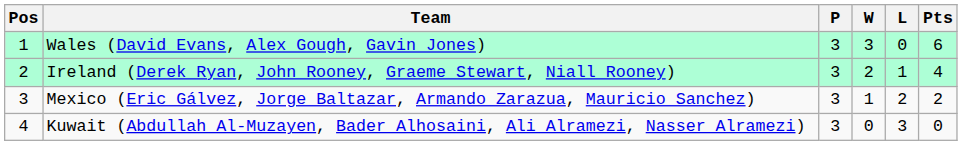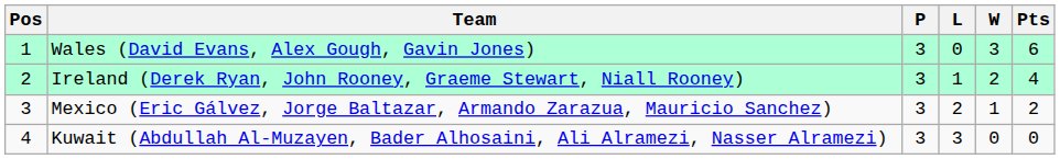 <table class="wikitable" style="font-size: 100%; text-align:center;">
 <tr>
 <th width=20>Pos</th>
 <th width=600>Team</th>
 <th width=20>P</th>
+<th width=20>L</th>
 <th width=20>W</th>
-<th width=20>L</th>
 <th width=20>Pts</th>
 </tr>
 <tr style="background: #ADFFD6;">
 <td>1</td>
 <td align="left"> Wales (<a href='#'>David Evans</a>, <a href='#'>Alex Gough</a>, <a href='#'>Gavin Jones</a>)</td>
 <td>3</td>
+<td>0</td>
 <td>3</td>
-<td>0</td>
 <td>6</td>
 </tr>
 <tr style="background: #ADFFD6;">
 <td>2</td>
 <td align="left"> Ireland (<a href='#'>Derek Ryan</a>, <a href='#'>John Rooney</a>, <a href='#'>Graeme Stewart</a>, <a href='#'>Niall Rooney</a>)</td>
 <td>3</td>
+<td>1</td>
 <td>2</td>
-<td>1</td>
 <td>4</td>
 </tr>
 <tr>
 <td>3</td>
 <td align="left"> Mexico (<a href='#'>Eric Gálvez</a>, <a href='#'>Jorge Baltazar</a>, <a href='#'>Armando Zarazua</a>, <a href='#'>Mauricio Sanchez</a>)</td>
 <td>3</td>
+<td>2</td>
 <td>1</td>
-<td>2</td>
 <td>2</td>
 </tr>
 <tr>
 <td>4</td>
 <td align="left"> Kuwait (<a href='#'>Abdullah Al-Muzayen</a>, <a href='#'>Bader Alhosaini</a>, <a href='#'>Ali Alramezi</a>, <a href='#'>Nasser Alramezi</a>)</td>
 <td>3</td>
+<td>3</td>
 <td>0</td>
-<td>3</td>
 <td>0</td>
 </tr>
 </table>
